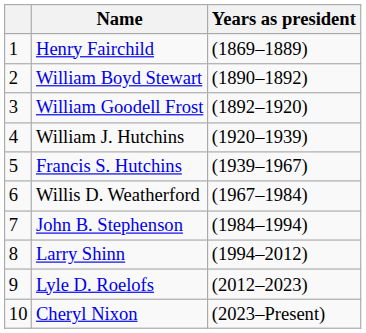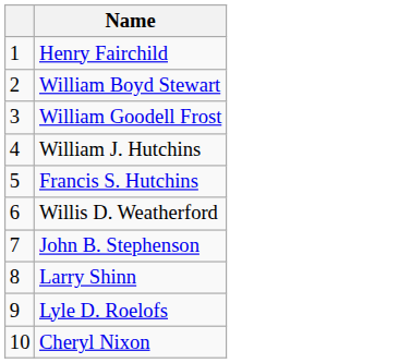 <table class="wikitable">
 <tr>
 <th></th>
 <th>Name</th>
-<th>Years as president</th>
 </tr>
 <tr>
 <td>1</td>
 <td><a href='#'>Henry Fairchild</a></td>
-<td>(1869–1889)</td>
 </tr>
 <tr>
 <td>2</td>
 <td><a href='#'>William Boyd Stewart</a></td>
-<td>(1890–1892)</td>
 </tr>
 <tr>
 <td>3</td>
 <td><a href='#'>William Goodell Frost</a></td>
-<td>(1892–1920)</td>
 </tr>
 <tr>
 <td>4</td>
 <td>William J. Hutchins</td>
-<td>(1920–1939)</td>
 </tr>
 <tr>
 <td>5</td>
 <td><a href='#'>Francis S. Hutchins</a></td>
-<td>(1939–1967)</td>
 </tr>
 <tr>
 <td>6</td>
 <td>Willis D. Weatherford</td>
-<td>(1967–1984)</td>
 </tr>
 <tr>
 <td>7</td>
 <td><a href='#'>John B. Stephenson</a></td>
-<td>(1984–1994)</td>
 </tr>
 <tr>
 <td>8</td>
 <td><a href='#'>Larry Shinn</a></td>
-<td>(1994–2012)</td>
 </tr>
 <tr>
 <td>9</td>
 <td><a href='#'>Lyle D. Roelofs</a></td>
-<td>(2012–2023)</td>
 </tr>
 <tr>
 <td>10</td>
 <td><a href='#'>Cheryl Nixon</a></td>
-<td>(2023–Present)</td>
 </tr>
 </table>
